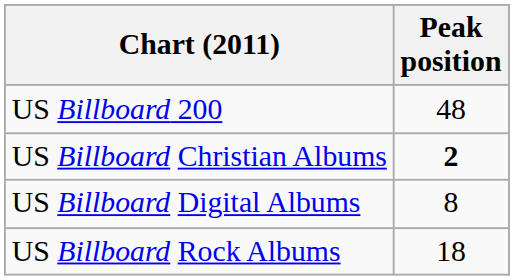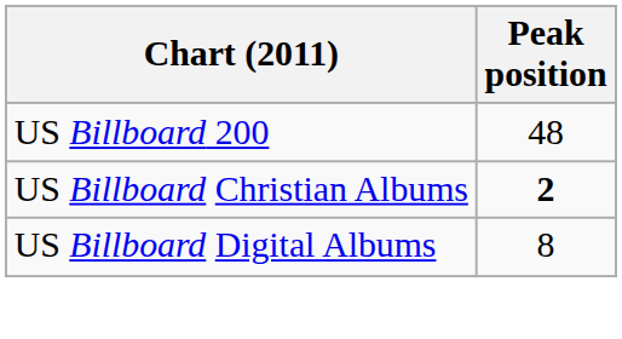 <table class="wikitable">
 <tr>
 <th>Chart (2011)</th>
 <th>Peak<br>position</th>
 </tr>
 <tr>
 <td>US <a href='#'><em>Billboard</em> 200</a></td>
 <td align="center">48</td>
 </tr>
 <tr>
 <td>US <em><a href='#'>Billboard</a></em> <a href='#'>Christian Albums</a></td>
 <td align="center"><strong>2</strong></td>
 </tr>
 <tr>
 <td>US <em><a href='#'>Billboard</a></em> <a href='#'>Digital Albums</a></td>
 <td align="center">8</td>
 </tr>
-<tr>
-<td>US <em><a href='#'>Billboard</a></em> <a href='#'>Rock Albums</a></td>
-<td align="center">18</td>
-</tr>
 </table>
